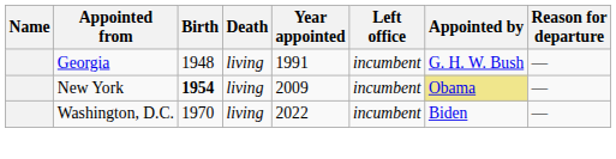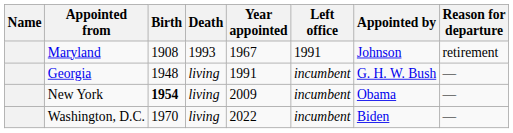 <table class="wikitable sortable collapsible plainrowheaders" border="1">
 <tr>
 <th scope="col">Name</th>
 <th scope="col">Appointed<br>from</th>
 <th scope="col">Birth</th>
 <th scope="col">Death</th>
 <th scope="col">Year<br>appointed</th>
 <th scope="col">Left<br>office</th>
 <th scope="col">Appointed by</th>
 <th scope="col">Reason for<br>departure</th>
+</tr>
+<tr>
+<th scope="row"></th>
+<td><a href='#'>Maryland</a></td>
+<td>1908</td>
+<td>1993</td>
+<td>1967</td>
+<td>1991</td>
+<td><a href='#'>Johnson</a></td>
+<td>retirement</td>
 </tr>
 <tr>
 <th scope="row"></th>
 <td><a href='#'>Georgia</a></td>
 <td>1948</td>
 <td><em>living</em></td>
 <td>1991</td>
 <td><em>incumbent</em></td>
 <td><a href='#'>G. H. W. Bush</a></td>
 <td>—</td>
 </tr>
 <tr>
 <th scope="row"></th>
 <td>New York</td>
 <td><strong>1954</strong></td>
 <td><em>living</em></td>
 <td>2009</td>
 <td><em>incumbent</em></td>
-<td style="background: khaki;"><a href='#'>Obama</a></td>
+<td><a href='#'>Obama</a></td>
 <td>—</td>
 </tr>
 <tr>
 <th scope="row"></th>
 <td>Washington, D.C.</td>
 <td>1970</td>
 <td><em>living</em></td>
 <td>2022</td>
 <td><em>incumbent</em></td>
 <td><a href='#'>Biden</a></td>
 <td>—</td>
 </tr>
 </table>
